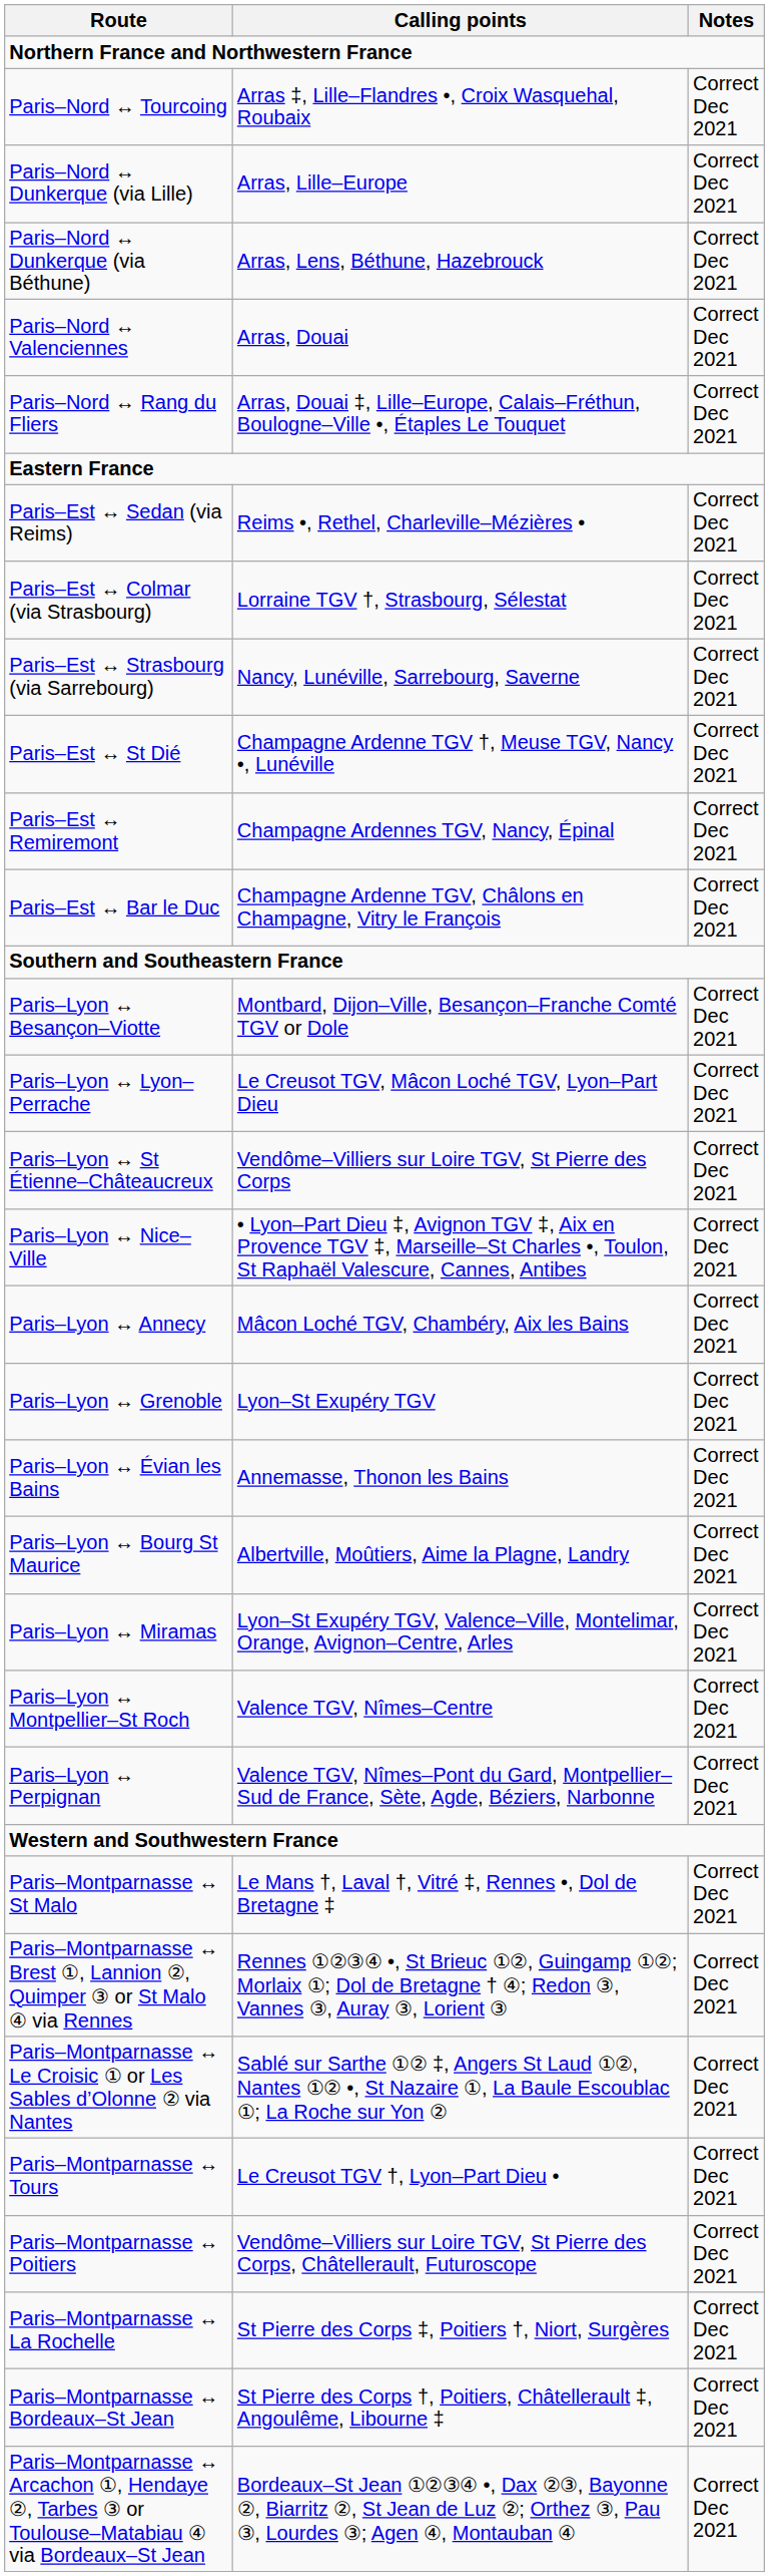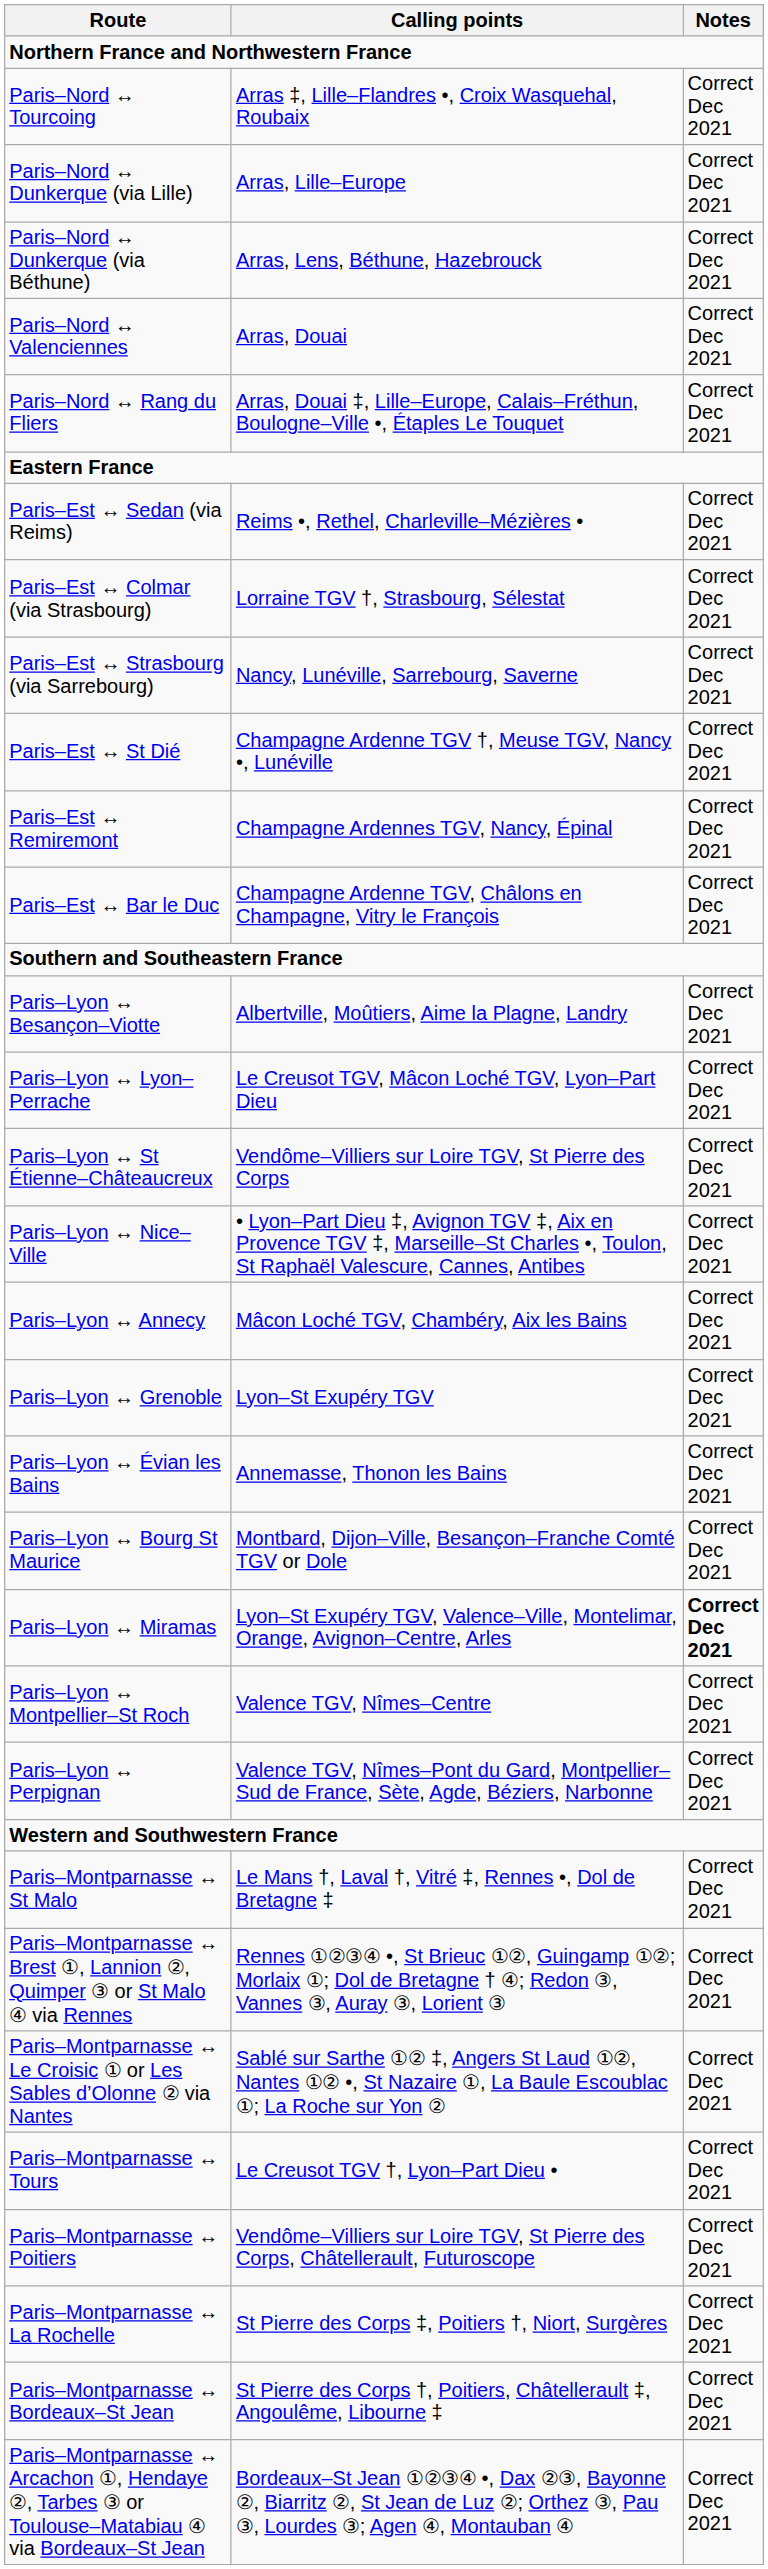 <table class="wikitable vatop">
 <tr>
 <th style=width:30%>Route</th>
 <th style=width:60%>Calling points</th>
 <th style=width:10%>Notes</th>
 </tr>
 <tr>
 <td colspan=4><strong>Northern France and Northwestern France</strong></td>
 </tr>
 <tr>
 <td><a href='#'>Paris–Nord</a> ↔ <a href='#'>Tourcoing</a></td>
 <td><a href='#'>Arras</a> ‡, <a href='#'>Lille–Flandres</a> •, <a href='#'>Croix Wasquehal</a>, <a href='#'>Roubaix</a></td>
 <td>Correct Dec 2021</td>
 </tr>
 <tr>
 <td><a href='#'>Paris–Nord</a> ↔ <a href='#'>Dunkerque</a> (via Lille)</td>
 <td><a href='#'>Arras</a>, <a href='#'>Lille–Europe</a></td>
 <td>Correct Dec 2021</td>
 </tr>
 <tr>
 <td><a href='#'>Paris–Nord</a> ↔ <a href='#'>Dunkerque</a> (via Béthune)</td>
 <td><a href='#'>Arras</a>, <a href='#'>Lens</a>, <a href='#'>Béthune</a>, <a href='#'>Hazebrouck</a></td>
 <td>Correct Dec 2021</td>
 </tr>
 <tr>
 <td><a href='#'>Paris–Nord</a> ↔ <a href='#'>Valenciennes</a></td>
 <td><a href='#'>Arras</a>, <a href='#'>Douai</a></td>
 <td>Correct Dec 2021</td>
 </tr>
 <tr>
 <td><a href='#'>Paris–Nord</a> ↔ <a href='#'>Rang du Fliers</a></td>
 <td><a href='#'>Arras</a>, <a href='#'>Douai</a> ‡, <a href='#'>Lille–Europe</a>, <a href='#'>Calais–Fréthun</a>, <a href='#'>Boulogne–Ville</a> •, <a href='#'>Étaples Le Touquet</a></td>
 <td>Correct Dec 2021</td>
 </tr>
 <tr>
 <td colspan=4><strong>Eastern France</strong></td>
 </tr>
 <tr>
 <td><a href='#'>Paris–Est</a> ↔ <a href='#'>Sedan</a> (via Reims)</td>
 <td><a href='#'>Reims</a> •, <a href='#'>Rethel</a>, <a href='#'>Charleville–Mézières</a> •</td>
 <td>Correct Dec 2021</td>
 </tr>
 <tr>
 <td><a href='#'>Paris–Est</a> ↔ <a href='#'>Colmar</a> (via Strasbourg)</td>
 <td><a href='#'>Lorraine TGV</a> †, <a href='#'>Strasbourg</a>, <a href='#'>Sélestat</a></td>
 <td>Correct Dec 2021</td>
 </tr>
 <tr>
 <td><a href='#'>Paris–Est</a> ↔ <a href='#'>Strasbourg</a> (via Sarrebourg)</td>
 <td><a href='#'>Nancy</a>, <a href='#'>Lunéville</a>, <a href='#'>Sarrebourg</a>, <a href='#'>Saverne</a></td>
 <td>Correct Dec 2021</td>
 </tr>
 <tr>
 <td><a href='#'>Paris–Est</a> ↔ <a href='#'>St Dié</a></td>
 <td><a href='#'>Champagne Ardenne TGV</a> †, <a href='#'>Meuse TGV</a>, <a href='#'>Nancy</a> •, <a href='#'>Lunéville</a></td>
 <td>Correct Dec 2021</td>
 </tr>
 <tr>
 <td><a href='#'>Paris–Est</a> ↔ <a href='#'>Remiremont</a></td>
 <td><a href='#'>Champagne Ardennes TGV</a>, <a href='#'>Nancy</a>, <a href='#'>Épinal</a></td>
 <td>Correct Dec 2021</td>
 </tr>
 <tr>
 <td><a href='#'>Paris–Est</a> ↔ <a href='#'>Bar le Duc</a></td>
 <td><a href='#'>Champagne Ardenne TGV</a>, <a href='#'>Châlons en Champagne</a>, <a href='#'>Vitry le François</a></td>
 <td>Correct Dec 2021</td>
 </tr>
 <tr>
 <td colspan=4><strong>Southern and Southeastern France</strong></td>
 </tr>
 <tr>
 <td><a href='#'>Paris–Lyon</a> ↔ <a href='#'>Besançon–Viotte</a></td>
-<td><a href='#'>Montbard</a>, <a href='#'>Dijon–Ville</a>, <a href='#'>Besançon–Franche Comté TGV</a> or <a href='#'>Dole</a></td>
+<td><a href='#'>Albertville</a>, <a href='#'>Moûtiers</a>, <a href='#'>Aime la Plagne</a>, <a href='#'>Landry</a></td>
 <td>Correct Dec 2021</td>
 </tr>
 <tr>
 <td><a href='#'>Paris–Lyon</a> ↔ <a href='#'>Lyon–Perrache</a></td>
 <td><a href='#'>Le Creusot TGV</a>, <a href='#'>Mâcon Loché TGV</a>, <a href='#'>Lyon–Part Dieu</a></td>
 <td>Correct Dec 2021</td>
 </tr>
 <tr>
 <td><a href='#'>Paris–Lyon</a> ↔ <a href='#'>St Étienne–Châteaucreux</a></td>
 <td><a href='#'>Vendôme–Villiers sur Loire TGV</a>, <a href='#'>St Pierre des Corps</a></td>
 <td>Correct Dec 2021</td>
 </tr>
 <tr>
 <td><a href='#'>Paris–Lyon</a> ↔ <a href='#'>Nice–Ville</a></td>
 <td>• <a href='#'>Lyon–Part Dieu</a> ‡, <a href='#'>Avignon TGV</a> ‡, <a href='#'>Aix en Provence TGV</a> ‡, <a href='#'>Marseille–St Charles</a> •, <a href='#'>Toulon</a>, <a href='#'>St Raphaël Valescure</a>, <a href='#'>Cannes</a>, <a href='#'>Antibes</a></td>
 <td>Correct Dec 2021</td>
 </tr>
 <tr>
 <td><a href='#'>Paris–Lyon</a> ↔ <a href='#'>Annecy</a></td>
 <td><a href='#'>Mâcon Loché TGV</a>, <a href='#'>Chambéry</a>, <a href='#'>Aix les Bains</a></td>
 <td>Correct Dec 2021</td>
 </tr>
 <tr>
 <td><a href='#'>Paris–Lyon</a> ↔ <a href='#'>Grenoble</a></td>
 <td><a href='#'>Lyon–St Exupéry TGV</a></td>
 <td>Correct Dec 2021</td>
 </tr>
 <tr>
 <td><a href='#'>Paris–Lyon</a> ↔ <a href='#'>Évian les Bains</a></td>
 <td><a href='#'>Annemasse</a>, <a href='#'>Thonon les Bains</a></td>
 <td>Correct Dec 2021</td>
 </tr>
 <tr>
 <td><a href='#'>Paris–Lyon</a> ↔ <a href='#'>Bourg St Maurice</a></td>
-<td><a href='#'>Albertville</a>, <a href='#'>Moûtiers</a>, <a href='#'>Aime la Plagne</a>, <a href='#'>Landry</a></td>
+<td><a href='#'>Montbard</a>, <a href='#'>Dijon–Ville</a>, <a href='#'>Besançon–Franche Comté TGV</a> or <a href='#'>Dole</a></td>
 <td>Correct Dec 2021</td>
 </tr>
 <tr>
 <td><a href='#'>Paris–Lyon</a> ↔ <a href='#'>Miramas</a></td>
 <td><a href='#'>Lyon–St Exupéry TGV</a>, <a href='#'>Valence–Ville</a>, <a href='#'>Montelimar</a>, <a href='#'>Orange</a>, <a href='#'>Avignon–Centre</a>, <a href='#'>Arles</a></td>
-<td>Correct Dec 2021</td>
+<td><strong>Correct Dec 2021</strong></td>
 </tr>
 <tr>
 <td><a href='#'>Paris–Lyon</a> ↔ <a href='#'>Montpellier–St Roch</a></td>
 <td><a href='#'>Valence TGV</a>, <a href='#'>Nîmes–Centre</a></td>
 <td>Correct Dec 2021</td>
 </tr>
 <tr>
 <td><a href='#'>Paris–Lyon</a> ↔ <a href='#'>Perpignan</a></td>
 <td><a href='#'>Valence TGV</a>, <a href='#'>Nîmes–Pont du Gard</a>, <a href='#'>Montpellier–Sud de France</a>, <a href='#'>Sète</a>, <a href='#'>Agde</a>, <a href='#'>Béziers</a>, <a href='#'>Narbonne</a></td>
 <td>Correct Dec 2021</td>
 </tr>
 <tr>
 <td colspan=4><strong>Western and Southwestern France</strong></td>
 </tr>
 <tr>
 <td><a href='#'>Paris–Montparnasse</a> ↔ <a href='#'>St Malo</a></td>
 <td><a href='#'>Le Mans</a> †, <a href='#'>Laval</a> †, <a href='#'>Vitré</a> ‡, <a href='#'>Rennes</a> •, <a href='#'>Dol de Bretagne</a> ‡</td>
 <td>Correct Dec 2021</td>
 </tr>
 <tr>
 <td><a href='#'>Paris–Montparnasse</a> ↔ <a href='#'>Brest</a> ①, <a href='#'>Lannion</a> ②, <a href='#'>Quimper</a> ③ or <a href='#'>St Malo</a> ④ via <a href='#'>Rennes</a></td>
 <td><a href='#'>Rennes</a> ①②③④ •, <a href='#'>St Brieuc</a> ①②, <a href='#'>Guingamp</a> ①②; <a href='#'>Morlaix</a> ①; <a href='#'>Dol de Bretagne</a> † ④; <a href='#'>Redon</a> ③, <a href='#'>Vannes</a> ③, <a href='#'>Auray</a> ③, <a href='#'>Lorient</a> ③</td>
 <td>Correct Dec 2021</td>
 </tr>
 <tr>
 <td><a href='#'>Paris–Montparnasse</a> ↔ <a href='#'>Le Croisic</a> ① or <a href='#'>Les Sables d’Olonne</a> ② via <a href='#'>Nantes</a></td>
 <td><a href='#'>Sablé sur Sarthe</a> ①② ‡, <a href='#'>Angers St Laud</a> ①②, <a href='#'>Nantes</a> ①② •, <a href='#'>St Nazaire</a> ①, <a href='#'>La Baule Escoublac</a> ①; <a href='#'>La Roche sur Yon</a> ②</td>
 <td>Correct Dec 2021</td>
 </tr>
 <tr>
 <td><a href='#'>Paris–Montparnasse</a> ↔ <a href='#'>Tours</a></td>
 <td><a href='#'>Le Creusot TGV</a> †, <a href='#'>Lyon–Part Dieu</a> •</td>
 <td>Correct Dec 2021</td>
 </tr>
 <tr>
 <td><a href='#'>Paris–Montparnasse</a> ↔ <a href='#'>Poitiers</a></td>
 <td><a href='#'>Vendôme–Villiers sur Loire TGV</a>, <a href='#'>St Pierre des Corps</a>, <a href='#'>Châtellerault</a>, <a href='#'>Futuroscope</a></td>
 <td>Correct Dec 2021</td>
 </tr>
 <tr>
 <td><a href='#'>Paris–Montparnasse</a> ↔ <a href='#'>La Rochelle</a></td>
 <td><a href='#'>St Pierre des Corps</a> ‡, <a href='#'>Poitiers</a> †, <a href='#'>Niort</a>, <a href='#'>Surgères</a></td>
 <td>Correct Dec 2021</td>
 </tr>
 <tr>
 <td><a href='#'>Paris–Montparnasse</a> ↔ <a href='#'>Bordeaux–St Jean</a></td>
 <td><a href='#'>St Pierre des Corps</a> †, <a href='#'>Poitiers</a>, <a href='#'>Châtellerault</a> ‡, <a href='#'>Angoulême</a>, <a href='#'>Libourne</a> ‡</td>
 <td>Correct Dec 2021</td>
 </tr>
 <tr>
 <td><a href='#'>Paris–Montparnasse</a> ↔ <a href='#'>Arcachon</a> ①, <a href='#'>Hendaye</a> ②, <a href='#'>Tarbes</a> ③ or <a href='#'>Toulouse–Matabiau</a> ④ via <a href='#'>Bordeaux–St Jean</a></td>
 <td><a href='#'>Bordeaux–St Jean</a> ①②③④ •, <a href='#'>Dax</a> ②③, <a href='#'>Bayonne</a> ②, <a href='#'>Biarritz</a> ②, <a href='#'>St Jean de Luz</a> ②; <a href='#'>Orthez</a> ③, <a href='#'>Pau</a> ③, <a href='#'>Lourdes</a> ③; <a href='#'>Agen</a> ④, <a href='#'>Montauban</a> ④</td>
 <td>Correct Dec 2021</td>
 </tr>
 </table>
